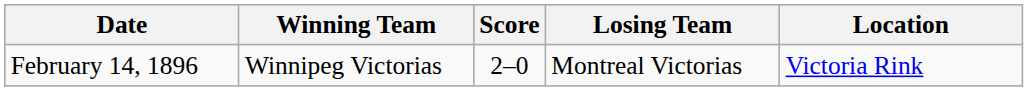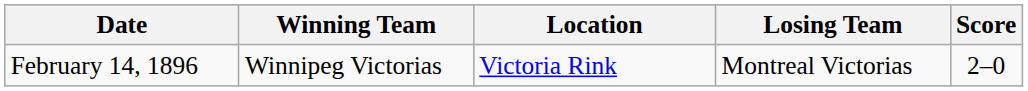 <table class="wikitable">
 <tr>
 <th width="140">Date</th>
 <th width="140">Winning Team</th>
+<th width="145">Location</th>
+<th width="140">Losing Team</th>
 <th width="5">Score</th>
-<th width="140">Losing Team</th>
-<th width="145">Location</th>
 </tr>
 <tr>
 <td>February 14, 1896</td>
 <td>Winnipeg Victorias</td>
+<td><a href='#'>Victoria Rink</a></td>
+<td>Montreal Victorias</td>
 <td align="center">2–0</td>
-<td>Montreal Victorias</td>
-<td><a href='#'>Victoria Rink</a></td>
 </tr>
 </table>
